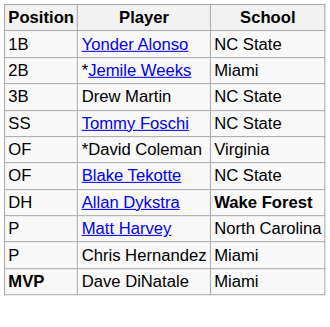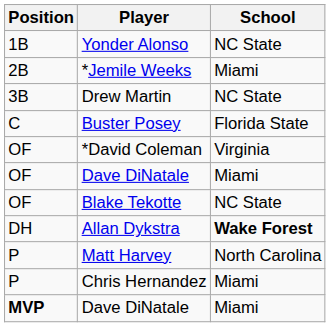 <table class="wikitable">
 <tr>
 <th>Position</th>
 <th>Player</th>
 <th>School</th>
 </tr>
 <tr>
 <td>1B</td>
 <td><a href='#'>Yonder Alonso</a></td>
 <td>NC State</td>
 </tr>
 <tr>
 <td>2B</td>
 <td>*<a href='#'>Jemile Weeks</a></td>
 <td>Miami</td>
 </tr>
 <tr>
 <td>3B</td>
 <td>Drew Martin</td>
 <td>NC State</td>
 </tr>
 <tr>
-<td>SS</td>
-<td><a href='#'>Tommy Foschi</a></td>
-<td>NC State</td>
+<td>C</td>
+<td><a href='#'>Buster Posey</a></td>
+<td>Florida State</td>
 </tr>
 <tr>
 <td>OF</td>
 <td>*David Coleman</td>
 <td>Virginia</td>
+</tr>
+<tr>
+<td>OF</td>
+<td><a href='#'>Dave DiNatale</a></td>
+<td>Miami</td>
 </tr>
 <tr>
 <td>OF</td>
 <td><a href='#'>Blake Tekotte</a></td>
 <td>NC State</td>
 </tr>
 <tr>
 <td>DH</td>
 <td><a href='#'>Allan Dykstra</a></td>
 <td><strong>Wake Forest</strong></td>
 </tr>
 <tr>
 <td>P</td>
 <td><a href='#'>Matt Harvey</a></td>
 <td>North Carolina</td>
 </tr>
 <tr>
 <td>P</td>
 <td>Chris Hernandez</td>
 <td>Miami</td>
 </tr>
 <tr>
 <td><strong>MVP</strong></td>
 <td>Dave DiNatale</td>
 <td>Miami</td>
 </tr>
 </table>
